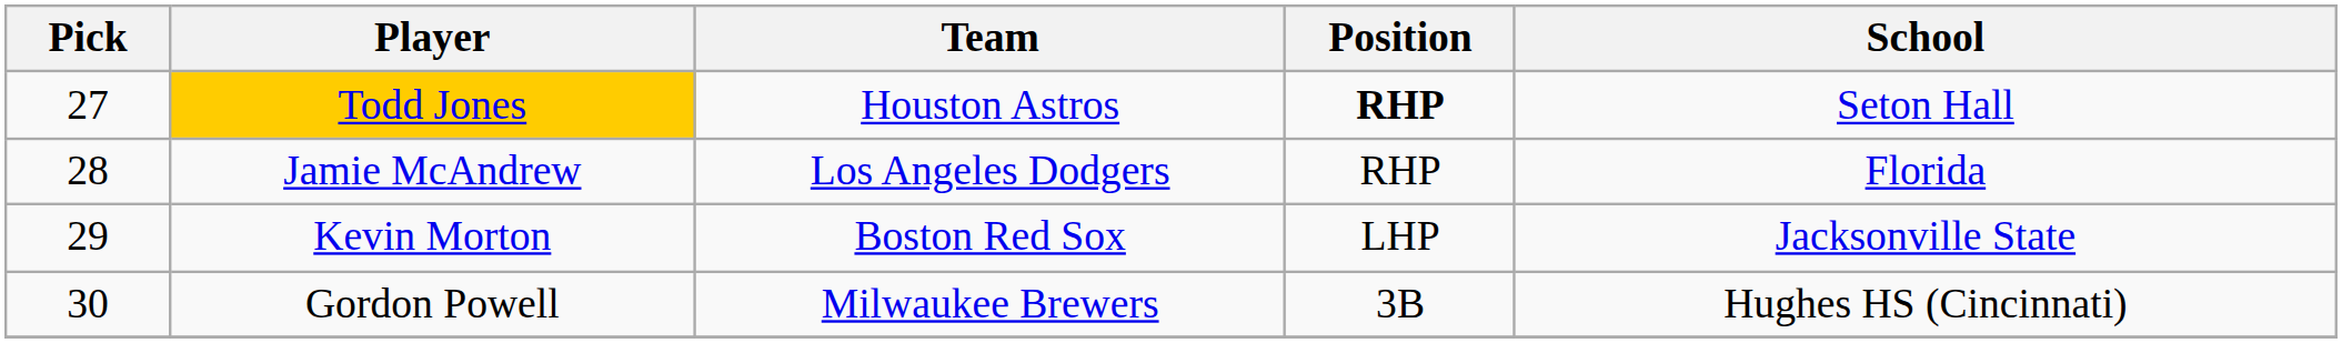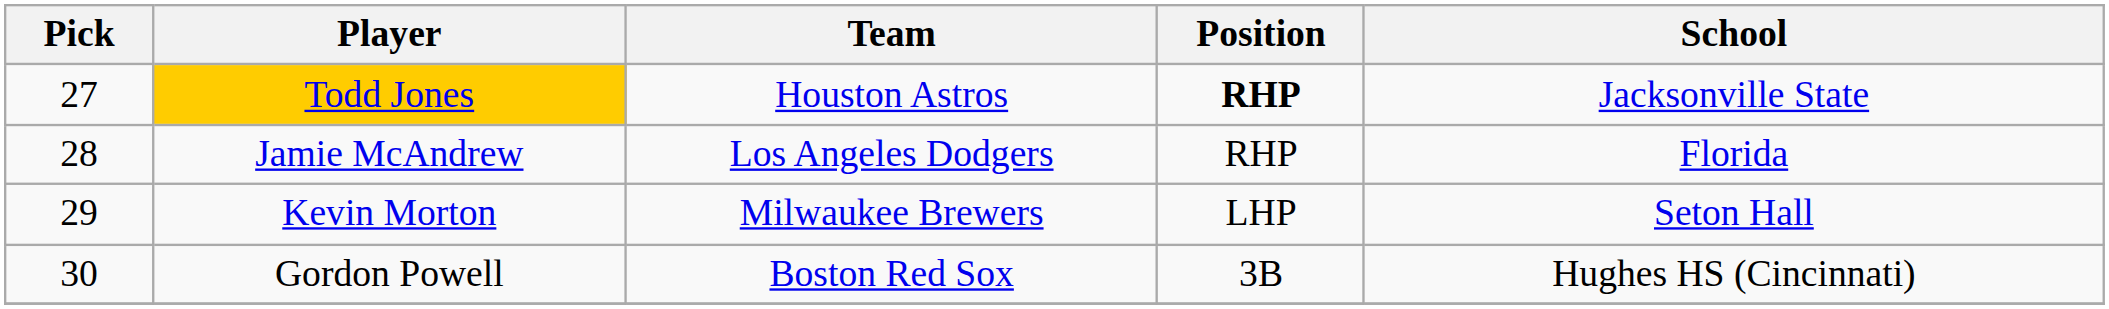 <table class="wikitable" style="text-align:center">
 <tr>
 <th width="5%">Pick</th>
 <th width="16%">Player</th>
 <th width="18%">Team</th>
 <th width="7%">Position</th>
 <th width="25%">School</th>
 </tr>
 <tr>
 <td>27</td>
 <td bgcolor="#FFCC00"><a href='#'>Todd Jones</a></td>
 <td><a href='#'>Houston Astros</a></td>
 <td><strong>RHP</strong></td>
-<td><a href='#'>Seton Hall</a></td>
+<td><a href='#'>Jacksonville State</a></td>
 </tr>
 <tr>
 <td>28</td>
 <td><a href='#'>Jamie McAndrew</a></td>
 <td><a href='#'>Los Angeles Dodgers</a></td>
 <td>RHP</td>
 <td><a href='#'>Florida</a></td>
 </tr>
 <tr>
 <td>29</td>
 <td><a href='#'>Kevin Morton</a></td>
-<td><a href='#'>Boston Red Sox</a></td>
+<td><a href='#'>Milwaukee Brewers</a></td>
 <td>LHP</td>
-<td><a href='#'>Jacksonville State</a></td>
+<td><a href='#'>Seton Hall</a></td>
 </tr>
 <tr>
 <td>30</td>
 <td>Gordon Powell</td>
-<td><a href='#'>Milwaukee Brewers</a></td>
+<td><a href='#'>Boston Red Sox</a></td>
 <td>3B</td>
 <td>Hughes HS (Cincinnati)</td>
 </tr>
 <tr>
 </tr>
 </table>
